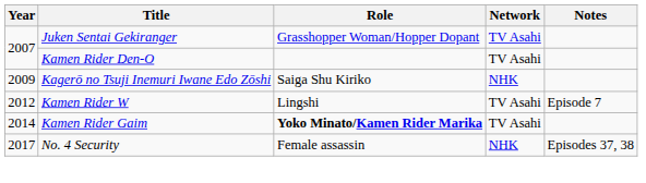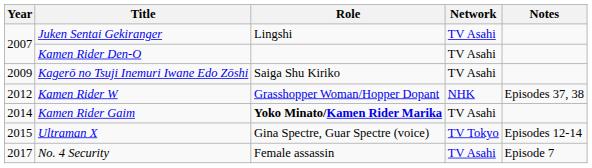 <table class="wikitable">
 <tr>
 <th>Year</th>
 <th>Title</th>
 <th>Role</th>
 <th>Network</th>
 <th>Notes</th>
 </tr>
 <tr>
 <td rowspan="2">2007</td>
 <td><em><a href='#'>Juken Sentai Gekiranger</a></em></td>
-<td><a href='#'>Grasshopper Woman/Hopper Dopant</a></td>
+<td>Lingshi</td>
 <td><a href='#'>TV Asahi</a></td>
 <td></td>
 </tr>
 <tr>
 <td><em><a href='#'>Kamen Rider Den-O</a></em></td>
 <td></td>
 <td>TV Asahi</td>
 <td></td>
 </tr>
 <tr>
 <td>2009</td>
 <td><em><a href='#'>Kagerō no Tsuji Inemuri Iwane Edo Zōshi</a></em></td>
 <td>Saiga Shu Kiriko</td>
-<td><a href='#'>NHK</a></td>
+<td>TV Asahi</td>
 <td></td>
 </tr>
 <tr>
 <td>2012</td>
 <td><em><a href='#'>Kamen Rider W</a></em></td>
-<td>Lingshi</td>
-<td>TV Asahi</td>
-<td>Episode 7</td>
+<td><a href='#'>Grasshopper Woman/Hopper Dopant</a></td>
+<td><a href='#'>NHK</a></td>
+<td>Episodes 37, 38</td>
 </tr>
 <tr>
 <td>2014</td>
 <td><em><a href='#'>Kamen Rider Gaim</a></em></td>
 <td><strong>Yoko Minato/<a href='#'>Kamen Rider Marika</a></strong></td>
 <td>TV Asahi</td>
 <td></td>
 </tr>
 <tr>
+<td>2015</td>
+<td><em><a href='#'>Ultraman X</a></em></td>
+<td>Gina Spectre, Guar Spectre (voice)</td>
+<td><a href='#'>TV Tokyo</a></td>
+<td>Episodes 12-14</td>
+</tr>
+<tr>
 <td>2017</td>
 <td><em>No. 4 Security</em></td>
 <td>Female assassin</td>
-<td><a href='#'>NHK</a></td>
-<td>Episodes 37, 38</td>
+<td><a href='#'>TV Asahi</a></td>
+<td>Episode 7</td>
 </tr>
 </table>
